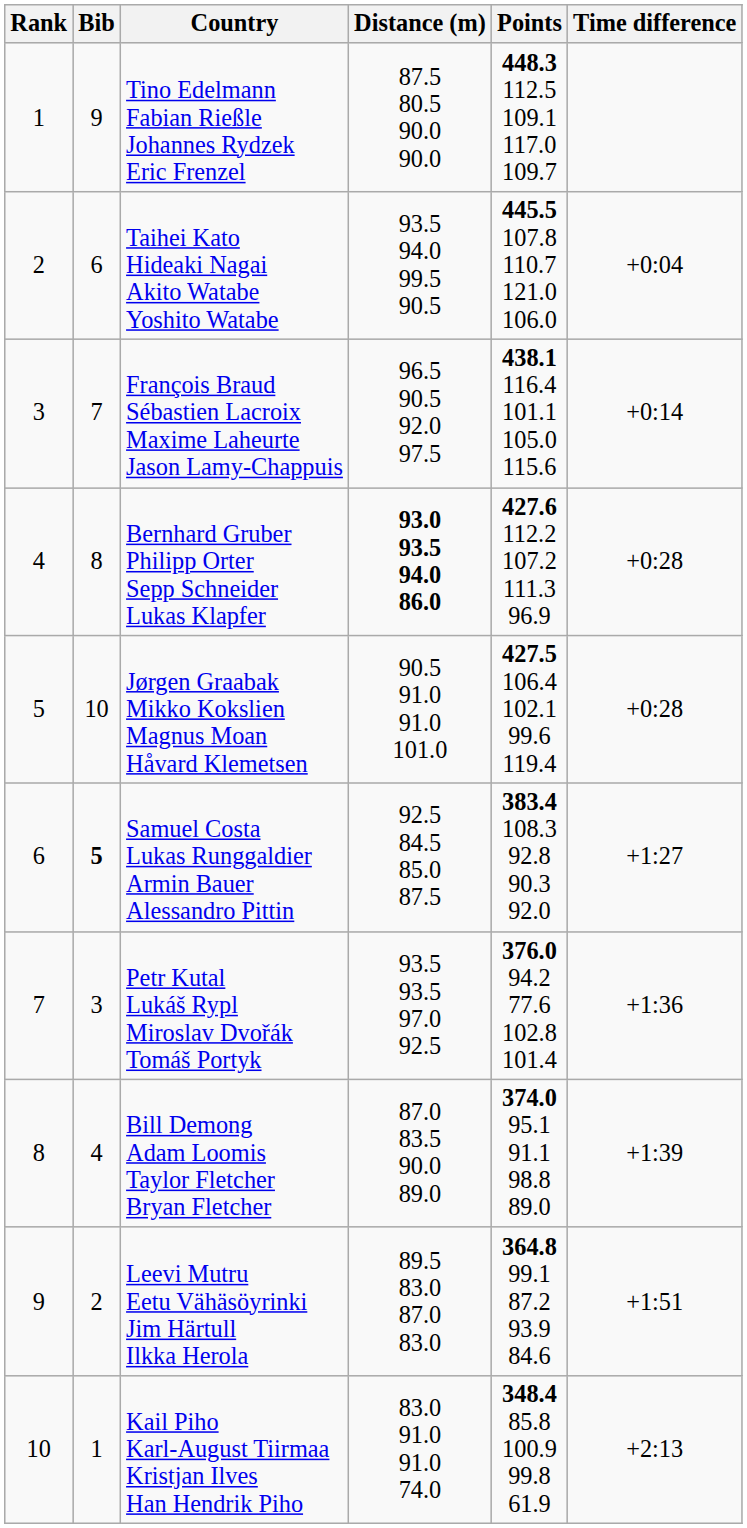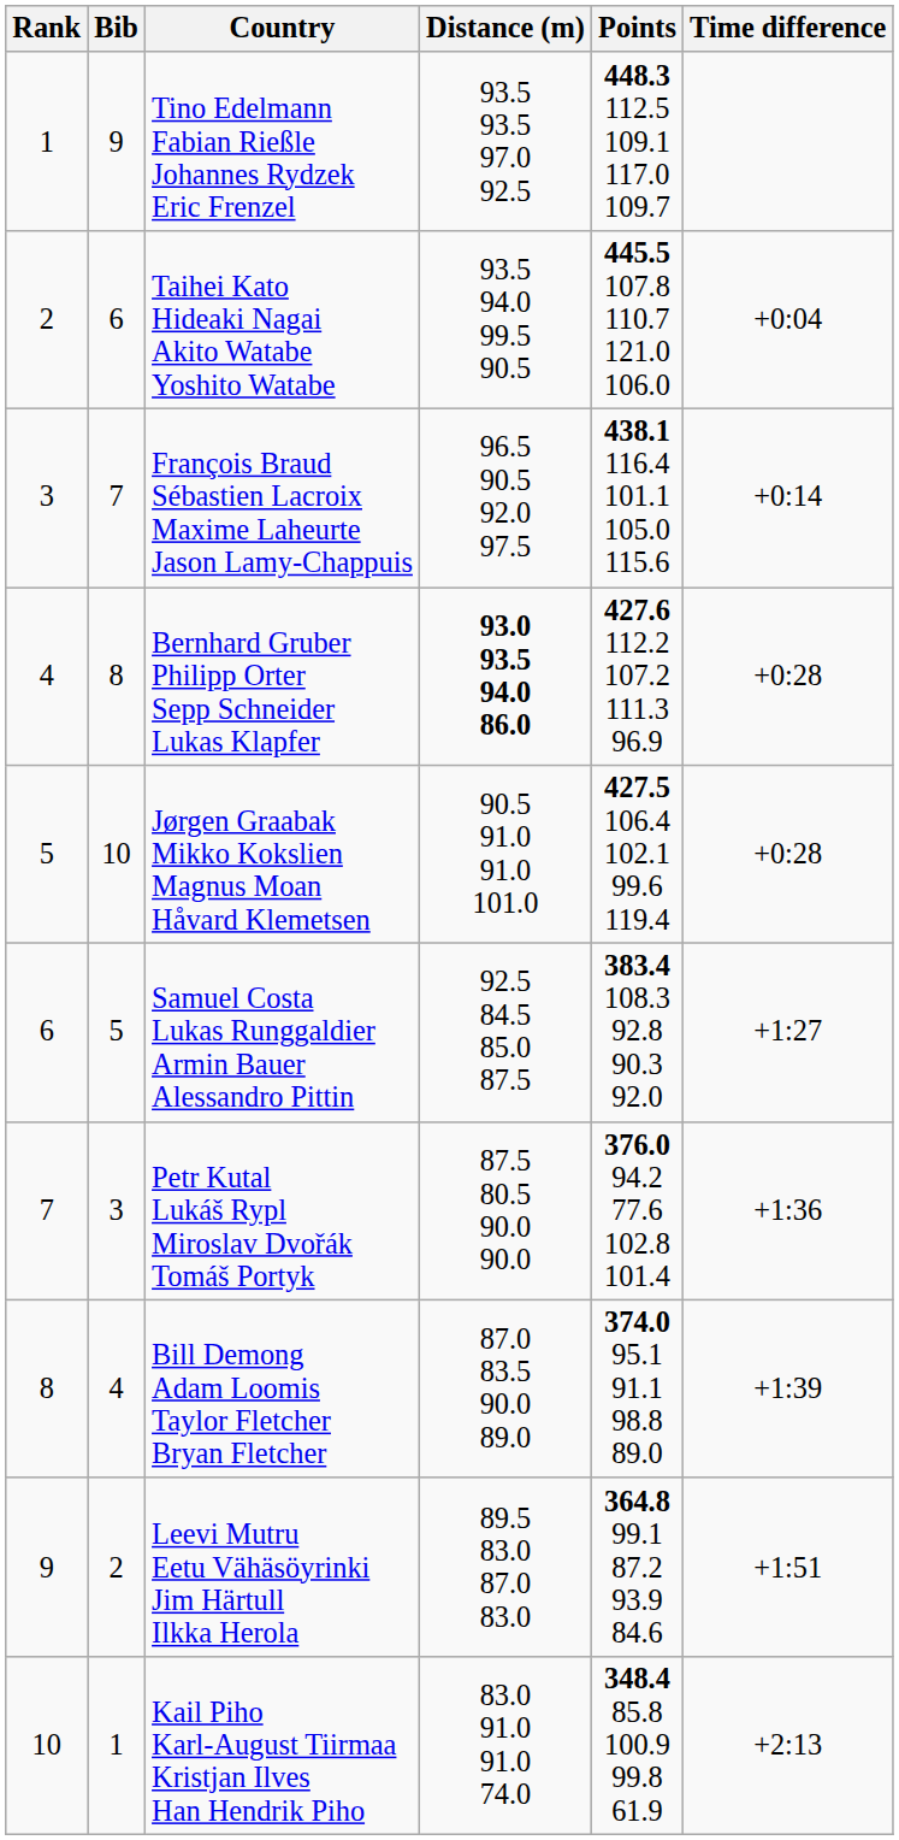 <table class="wikitable sortable" style="text-align:center">
 <tr>
 <th>Rank</th>
 <th>Bib</th>
 <th>Country</th>
 <th>Distance (m)</th>
 <th>Points</th>
 <th>Time difference</th>
 </tr>
 <tr>
 <td>1</td>
 <td>9</td>
 <td align=left><br><a href='#'>Tino Edelmann</a><br><a href='#'>Fabian Rießle</a><br><a href='#'>Johannes Rydzek</a><br><a href='#'>Eric Frenzel</a></td>
-<td>87.5<br>80.5<br>90.0<br>90.0</td>
+<td>93.5<br>93.5<br>97.0<br>92.5</td>
 <td><strong>448.3</strong><br>112.5<br>109.1<br>117.0<br>109.7</td>
 <td></td>
 </tr>
 <tr>
 <td>2</td>
 <td>6</td>
 <td align=left><br><a href='#'>Taihei Kato</a><br><a href='#'>Hideaki Nagai</a><br><a href='#'>Akito Watabe</a><br><a href='#'>Yoshito Watabe</a></td>
 <td>93.5<br>94.0<br>99.5<br>90.5</td>
 <td><strong>445.5</strong><br>107.8<br>110.7<br>121.0<br>106.0</td>
 <td>+0:04</td>
 </tr>
 <tr>
 <td>3</td>
 <td>7</td>
 <td align=left><br><a href='#'>François Braud</a><br><a href='#'>Sébastien Lacroix</a><br><a href='#'>Maxime Laheurte</a><br><a href='#'>Jason Lamy-Chappuis</a></td>
 <td>96.5<br>90.5<br>92.0<br>97.5</td>
 <td><strong>438.1</strong><br>116.4<br>101.1<br>105.0<br>115.6</td>
 <td>+0:14</td>
 </tr>
 <tr>
 <td>4</td>
 <td>8</td>
 <td align=left><br><a href='#'>Bernhard Gruber</a><br><a href='#'>Philipp Orter</a><br><a href='#'>Sepp Schneider</a><br><a href='#'>Lukas Klapfer</a></td>
 <td><strong>93.0<br>93.5<br>94.0<br>86.0</strong></td>
 <td><strong>427.6</strong><br>112.2<br>107.2<br>111.3<br>96.9</td>
 <td>+0:28</td>
 </tr>
 <tr>
 <td>5</td>
 <td>10</td>
 <td align=left><br><a href='#'>Jørgen Graabak</a><br><a href='#'>Mikko Kokslien</a><br><a href='#'>Magnus Moan</a><br><a href='#'>Håvard Klemetsen</a></td>
 <td>90.5<br>91.0<br>91.0<br>101.0</td>
 <td><strong>427.5</strong><br>106.4<br>102.1<br>99.6<br>119.4</td>
 <td>+0:28</td>
 </tr>
 <tr>
 <td>6</td>
-<td><strong>5</strong></td>
+<td>5</td>
 <td align=left><br><a href='#'>Samuel Costa</a><br><a href='#'>Lukas Runggaldier</a><br><a href='#'>Armin Bauer</a><br><a href='#'>Alessandro Pittin</a></td>
 <td>92.5<br>84.5<br>85.0<br>87.5</td>
 <td><strong>383.4</strong><br>108.3<br>92.8<br>90.3<br>92.0</td>
 <td>+1:27</td>
 </tr>
 <tr>
 <td>7</td>
 <td>3</td>
 <td align=left><br><a href='#'>Petr Kutal</a><br><a href='#'>Lukáš Rypl</a><br><a href='#'>Miroslav Dvořák</a><br><a href='#'>Tomáš Portyk</a></td>
-<td>93.5<br>93.5<br>97.0<br>92.5</td>
+<td>87.5<br>80.5<br>90.0<br>90.0</td>
 <td><strong>376.0</strong><br>94.2<br>77.6<br>102.8<br>101.4</td>
 <td>+1:36</td>
 </tr>
 <tr>
 <td>8</td>
 <td>4</td>
 <td align=left><br><a href='#'>Bill Demong</a><br><a href='#'>Adam Loomis</a><br><a href='#'>Taylor Fletcher</a><br><a href='#'>Bryan Fletcher</a></td>
 <td>87.0<br>83.5<br>90.0<br>89.0</td>
 <td><strong>374.0</strong><br>95.1<br>91.1<br>98.8<br>89.0</td>
 <td>+1:39</td>
 </tr>
 <tr>
 <td>9</td>
 <td>2</td>
 <td align=left><br><a href='#'>Leevi Mutru</a><br><a href='#'>Eetu Vähäsöyrinki</a><br><a href='#'>Jim Härtull</a><br><a href='#'>Ilkka Herola</a></td>
 <td>89.5<br>83.0<br>87.0<br>83.0</td>
 <td><strong>364.8</strong><br>99.1<br>87.2<br>93.9<br>84.6</td>
 <td>+1:51</td>
 </tr>
 <tr>
 <td>10</td>
 <td>1</td>
 <td align=left><br><a href='#'>Kail Piho</a><br><a href='#'>Karl-August Tiirmaa</a><br><a href='#'>Kristjan Ilves</a><br><a href='#'>Han Hendrik Piho</a></td>
 <td>83.0<br>91.0<br>91.0<br>74.0</td>
 <td><strong>348.4</strong><br>85.8<br>100.9<br>99.8<br>61.9</td>
 <td>+2:13</td>
 </tr>
 </table>
